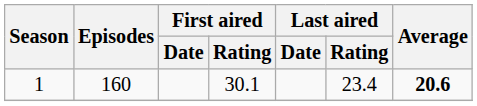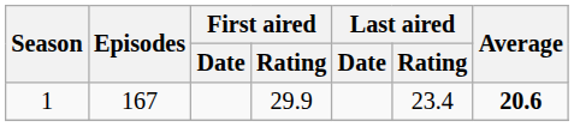 <table class="wikitable" style="text-align: center">
 <tr>
 <th scope="col" rowspan="2">Season</th>
 <th scope="col" rowspan="2" colspan="1">Episodes</th>
 <th scope="col" colspan="2">First aired</th>
 <th scope="col" colspan="2">Last aired</th>
 <th scope="col" rowspan="2" colspan="1">Average</th>
 </tr>
 <tr>
 <th scope="col">Date</th>
 <th scope="col">Rating</th>
 <th scope="col">Date</th>
 <th scope="col">Rating</th>
 </tr>
 <tr>
 <td>1</td>
-<td>160</td>
+<td>167</td>
 <td></td>
-<td>30.1</td>
+<td>29.9</td>
 <td></td>
 <td>23.4</td>
 <td><strong>20.6</strong></td>
 </tr>
 <tr>
 </tr>
 </table>
